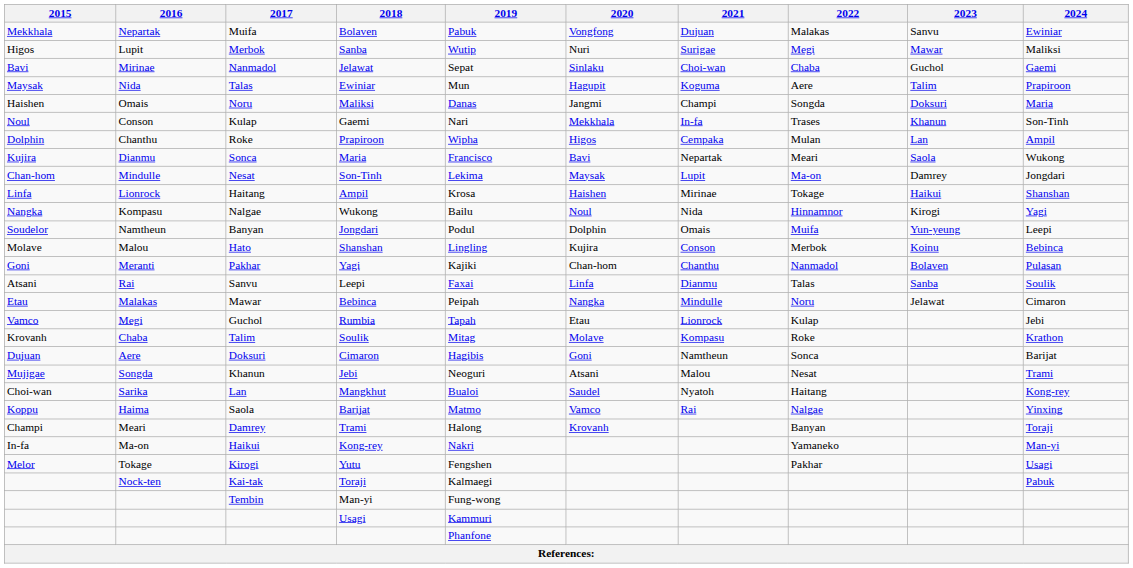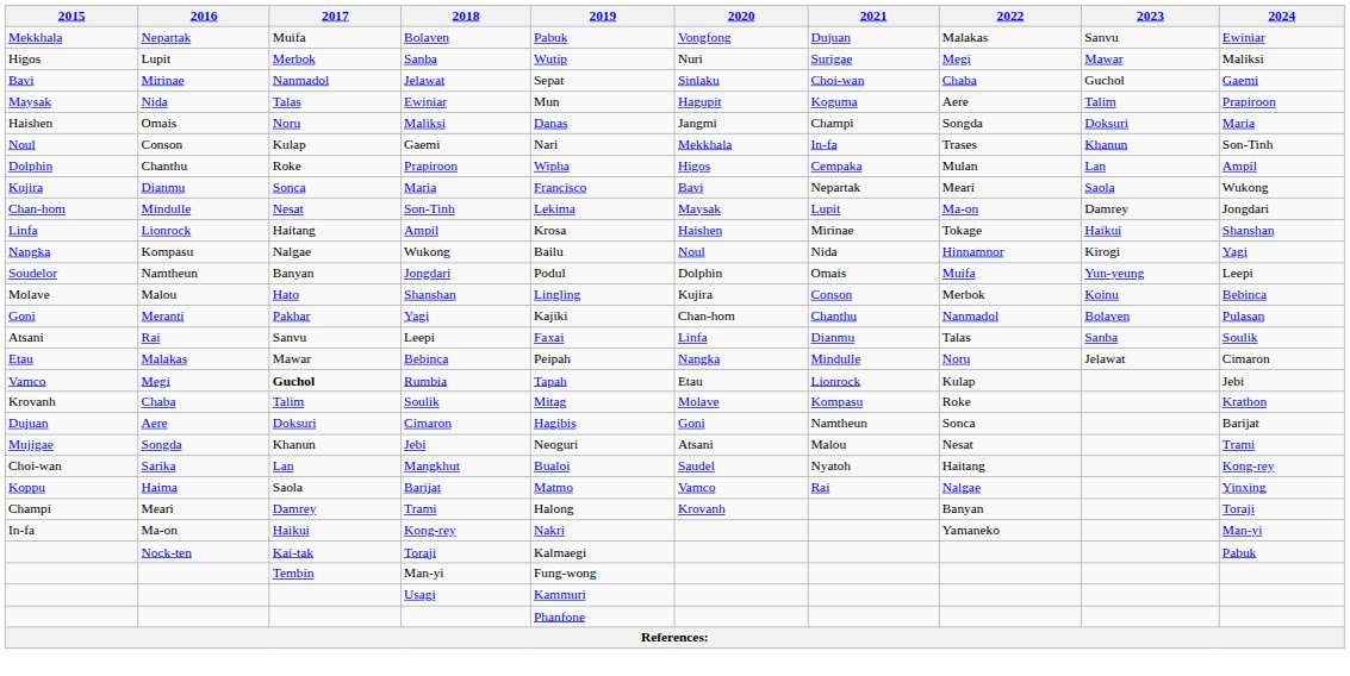 <table class="wikitable" width="100%">
 <tr>
 <th><a href='#'>2015</a></th>
 <th><a href='#'>2016</a></th>
 <th><a href='#'>2017</a></th>
 <th><a href='#'>2018</a></th>
 <th><a href='#'>2019</a></th>
 <th><a href='#'>2020</a></th>
 <th><a href='#'>2021</a></th>
 <th><a href='#'>2022</a></th>
 <th><a href='#'>2023</a></th>
 <th><a href='#'>2024</a></th>
 </tr>
 <tr>
 <td><a href='#'>Mekkhala</a></td>
 <td><a href='#'>Nepartak</a></td>
 <td>Muifa</td>
 <td><a href='#'>Bolaven</a></td>
 <td><a href='#'>Pabuk</a></td>
 <td><a href='#'>Vongfong</a></td>
 <td><a href='#'>Dujuan</a></td>
 <td>Malakas</td>
 <td>Sanvu</td>
 <td><a href='#'>Ewiniar</a></td>
 </tr>
 <tr>
 <td>Higos</td>
 <td>Lupit</td>
 <td><a href='#'>Merbok</a></td>
 <td><a href='#'>Sanba</a></td>
 <td><a href='#'>Wutip</a></td>
 <td>Nuri</td>
 <td><a href='#'>Surigae</a></td>
 <td><a href='#'>Megi</a></td>
 <td><a href='#'>Mawar</a></td>
 <td>Maliksi</td>
 </tr>
 <tr>
 <td><a href='#'>Bavi</a></td>
 <td><a href='#'>Mirinae</a></td>
 <td><a href='#'>Nanmadol</a></td>
 <td><a href='#'>Jelawat</a></td>
 <td>Sepat</td>
 <td><a href='#'>Sinlaku</a></td>
 <td><a href='#'>Choi-wan</a></td>
 <td><a href='#'>Chaba</a></td>
 <td>Guchol</td>
 <td><a href='#'>Gaemi</a></td>
 </tr>
 <tr>
 <td><a href='#'>Maysak</a></td>
 <td><a href='#'>Nida</a></td>
 <td><a href='#'>Talas</a></td>
 <td><a href='#'>Ewiniar</a></td>
 <td>Mun</td>
 <td><a href='#'>Hagupit</a></td>
 <td><a href='#'>Koguma</a></td>
 <td>Aere</td>
 <td><a href='#'>Talim</a></td>
 <td><a href='#'>Prapiroon</a></td>
 </tr>
 <tr>
 <td>Haishen</td>
 <td>Omais</td>
 <td><a href='#'>Noru</a></td>
 <td><a href='#'>Maliksi</a></td>
 <td><a href='#'>Danas</a></td>
 <td>Jangmi</td>
 <td>Champi</td>
 <td>Songda</td>
 <td><a href='#'>Doksuri</a></td>
 <td><a href='#'>Maria</a></td>
 </tr>
 <tr>
 <td><a href='#'>Noul</a></td>
 <td>Conson</td>
 <td>Kulap</td>
 <td>Gaemi</td>
 <td>Nari</td>
 <td><a href='#'>Mekkhala</a></td>
 <td><a href='#'>In-fa</a></td>
 <td>Trases</td>
 <td><a href='#'>Khanun</a></td>
 <td>Son-Tinh</td>
 </tr>
 <tr>
 <td><a href='#'>Dolphin</a></td>
 <td>Chanthu</td>
 <td>Roke</td>
 <td><a href='#'>Prapiroon</a></td>
 <td><a href='#'>Wipha</a></td>
 <td><a href='#'>Higos</a></td>
 <td><a href='#'>Cempaka</a></td>
 <td>Mulan</td>
 <td><a href='#'>Lan</a></td>
 <td><a href='#'>Ampil</a></td>
 </tr>
 <tr>
 <td><a href='#'>Kujira</a></td>
 <td><a href='#'>Dianmu</a></td>
 <td><a href='#'>Sonca</a></td>
 <td><a href='#'>Maria</a></td>
 <td><a href='#'>Francisco</a></td>
 <td><a href='#'>Bavi</a></td>
 <td>Nepartak</td>
 <td>Meari</td>
 <td><a href='#'>Saola</a></td>
 <td>Wukong</td>
 </tr>
 <tr>
 <td><a href='#'>Chan-hom</a></td>
 <td><a href='#'>Mindulle</a></td>
 <td><a href='#'>Nesat</a></td>
 <td><a href='#'>Son-Tinh</a></td>
 <td><a href='#'>Lekima</a></td>
 <td><a href='#'>Maysak</a></td>
 <td><a href='#'>Lupit</a></td>
 <td><a href='#'>Ma-on</a></td>
 <td>Damrey</td>
 <td>Jongdari</td>
 </tr>
 <tr>
 <td><a href='#'>Linfa</a></td>
 <td><a href='#'>Lionrock</a></td>
 <td>Haitang</td>
 <td><a href='#'>Ampil</a></td>
 <td>Krosa</td>
 <td><a href='#'>Haishen</a></td>
 <td>Mirinae</td>
 <td>Tokage</td>
 <td><a href='#'>Haikui</a></td>
 <td><a href='#'>Shanshan</a></td>
 </tr>
 <tr>
 <td><a href='#'>Nangka</a></td>
 <td>Kompasu</td>
 <td>Nalgae</td>
 <td>Wukong</td>
 <td>Bailu</td>
 <td><a href='#'>Noul</a></td>
 <td>Nida</td>
 <td><a href='#'>Hinnamnor</a></td>
 <td>Kirogi</td>
 <td><a href='#'>Yagi</a></td>
 </tr>
 <tr>
 <td><a href='#'>Soudelor</a></td>
 <td>Namtheun</td>
 <td>Banyan</td>
 <td><a href='#'>Jongdari</a></td>
 <td>Podul</td>
 <td>Dolphin</td>
 <td>Omais</td>
 <td><a href='#'>Muifa</a></td>
 <td><a href='#'>Yun-yeung</a></td>
 <td>Leepi</td>
 </tr>
 <tr>
 <td>Molave</td>
 <td>Malou</td>
 <td><a href='#'>Hato</a></td>
 <td><a href='#'>Shanshan</a></td>
 <td><a href='#'>Lingling</a></td>
 <td>Kujira</td>
 <td><a href='#'>Conson</a></td>
 <td>Merbok</td>
 <td><a href='#'>Koinu</a></td>
 <td><a href='#'>Bebinca</a></td>
 </tr>
 <tr>
 <td><a href='#'>Goni</a></td>
 <td><a href='#'>Meranti</a></td>
 <td><a href='#'>Pakhar</a></td>
 <td><a href='#'>Yagi</a></td>
 <td>Kajiki</td>
 <td>Chan-hom</td>
 <td><a href='#'>Chanthu</a></td>
 <td><a href='#'>Nanmadol</a></td>
 <td><a href='#'>Bolaven</a></td>
 <td><a href='#'>Pulasan</a></td>
 </tr>
 <tr>
 <td>Atsani</td>
 <td><a href='#'>Rai</a></td>
 <td>Sanvu</td>
 <td>Leepi</td>
 <td><a href='#'>Faxai</a></td>
 <td><a href='#'>Linfa</a></td>
 <td><a href='#'>Dianmu</a></td>
 <td>Talas</td>
 <td><a href='#'>Sanba</a></td>
 <td><a href='#'>Soulik</a></td>
 </tr>
 <tr>
 <td><a href='#'>Etau</a></td>
 <td><a href='#'>Malakas</a></td>
 <td>Mawar</td>
 <td><a href='#'>Bebinca</a></td>
 <td>Peipah</td>
 <td><a href='#'>Nangka</a></td>
 <td><a href='#'>Mindulle</a></td>
 <td><a href='#'>Noru</a></td>
 <td>Jelawat</td>
 <td>Cimaron</td>
 </tr>
 <tr>
 <td><a href='#'>Vamco</a></td>
 <td><a href='#'>Megi</a></td>
-<td>Guchol</td>
+<td><strong>Guchol</strong></td>
 <td><a href='#'>Rumbia</a></td>
 <td><a href='#'>Tapah</a></td>
 <td>Etau</td>
 <td><a href='#'>Lionrock</a></td>
 <td>Kulap</td>
 <td></td>
 <td>Jebi</td>
 </tr>
 <tr>
 <td>Krovanh</td>
 <td><a href='#'>Chaba</a></td>
 <td><a href='#'>Talim</a></td>
 <td><a href='#'>Soulik</a></td>
 <td><a href='#'>Mitag</a></td>
 <td><a href='#'>Molave</a></td>
 <td><a href='#'>Kompasu</a></td>
 <td>Roke</td>
 <td></td>
 <td><a href='#'>Krathon</a></td>
 </tr>
 <tr>
 <td><a href='#'>Dujuan</a></td>
 <td><a href='#'>Aere</a></td>
 <td><a href='#'>Doksuri</a></td>
 <td><a href='#'>Cimaron</a></td>
 <td><a href='#'>Hagibis</a></td>
 <td><a href='#'>Goni</a></td>
 <td>Namtheun</td>
 <td>Sonca</td>
 <td></td>
 <td>Barijat</td>
 </tr>
 <tr>
 <td><a href='#'>Mujigae</a></td>
 <td><a href='#'>Songda</a></td>
 <td>Khanun</td>
 <td><a href='#'>Jebi</a></td>
 <td>Neoguri</td>
 <td>Atsani</td>
 <td>Malou</td>
 <td>Nesat</td>
 <td></td>
 <td><a href='#'>Trami</a></td>
 </tr>
 <tr>
 <td>Choi-wan</td>
 <td><a href='#'>Sarika</a></td>
 <td><a href='#'>Lan</a></td>
 <td><a href='#'>Mangkhut</a></td>
 <td><a href='#'>Bualoi</a></td>
 <td><a href='#'>Saudel</a></td>
 <td>Nyatoh</td>
 <td>Haitang</td>
 <td></td>
 <td><a href='#'>Kong-rey</a></td>
 </tr>
 <tr>
 <td><a href='#'>Koppu</a></td>
 <td><a href='#'>Haima</a></td>
 <td>Saola</td>
 <td><a href='#'>Barijat</a></td>
 <td><a href='#'>Matmo</a></td>
 <td><a href='#'>Vamco</a></td>
 <td><a href='#'>Rai</a></td>
 <td><a href='#'>Nalgae</a></td>
 <td></td>
 <td><a href='#'>Yinxing</a></td>
 </tr>
 <tr>
 <td>Champi</td>
 <td>Meari</td>
 <td><a href='#'>Damrey</a></td>
 <td><a href='#'>Trami</a></td>
 <td>Halong</td>
 <td><a href='#'>Krovanh</a></td>
 <td></td>
 <td>Banyan</td>
 <td></td>
 <td><a href='#'>Toraji</a></td>
 </tr>
 <tr>
 <td>In-fa</td>
 <td>Ma-on</td>
 <td><a href='#'>Haikui</a></td>
 <td><a href='#'>Kong-rey</a></td>
 <td><a href='#'>Nakri</a></td>
 <td></td>
 <td></td>
 <td>Yamaneko</td>
 <td></td>
 <td><a href='#'>Man-yi</a></td>
 </tr>
 <tr>
-<td><a href='#'>Melor</a></td>
-<td>Tokage</td>
-<td><a href='#'>Kirogi</a></td>
-<td><a href='#'>Yutu</a></td>
-<td>Fengshen</td>
-<td></td>
-<td></td>
-<td>Pakhar</td>
-<td></td>
-<td><a href='#'>Usagi</a></td>
-</tr>
-<tr>
 <td></td>
 <td><a href='#'>Nock-ten</a></td>
 <td><a href='#'>Kai-tak</a></td>
 <td><a href='#'>Toraji</a></td>
 <td>Kalmaegi</td>
 <td></td>
 <td></td>
 <td></td>
 <td></td>
 <td><a href='#'>Pabuk</a></td>
 </tr>
 <tr>
 <td></td>
 <td></td>
 <td><a href='#'>Tembin</a></td>
 <td>Man-yi</td>
 <td>Fung-wong</td>
 <td></td>
 <td></td>
 <td></td>
 <td></td>
 <td></td>
 </tr>
 <tr>
 <td></td>
 <td></td>
 <td></td>
 <td><a href='#'>Usagi</a></td>
 <td><a href='#'>Kammuri</a></td>
 <td></td>
 <td></td>
 <td></td>
 <td></td>
 <td></td>
 </tr>
 <tr>
 <td></td>
 <td></td>
 <td></td>
 <td></td>
 <td><a href='#'>Phanfone</a></td>
 <td></td>
 <td></td>
 <td></td>
 <td></td>
 <td></td>
 </tr>
 <tr>
 <th colspan="10">References:</th>
 </tr>
 </table>
